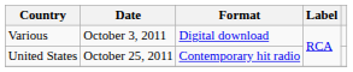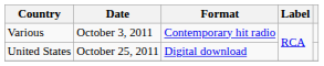 <table class="wikitable">
 <tr>
 <th>Country</th>
 <th>Date</th>
 <th>Format</th>
 <th>Label</th>
 <th></th>
 </tr>
 <tr>
 <td>Various</td>
 <td>October 3, 2011</td>
-<td><a href='#'>Digital download</a></td>
+<td><a href='#'>Contemporary hit radio</a></td>
 <td rowspan="2"><a href='#'>RCA</a></td>
 <td></td>
 </tr>
 <tr>
 <td>United States</td>
 <td>October 25, 2011</td>
-<td><a href='#'>Contemporary hit radio</a></td>
+<td><a href='#'>Digital download</a></td>
 <td></td>
 </tr>
 <tr>
 </tr>
 </table>
